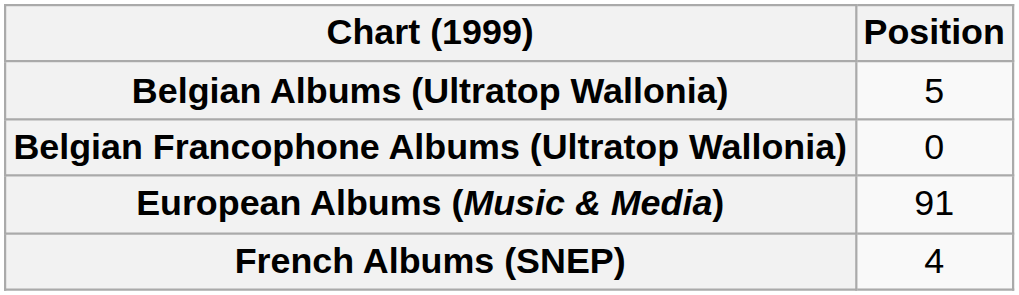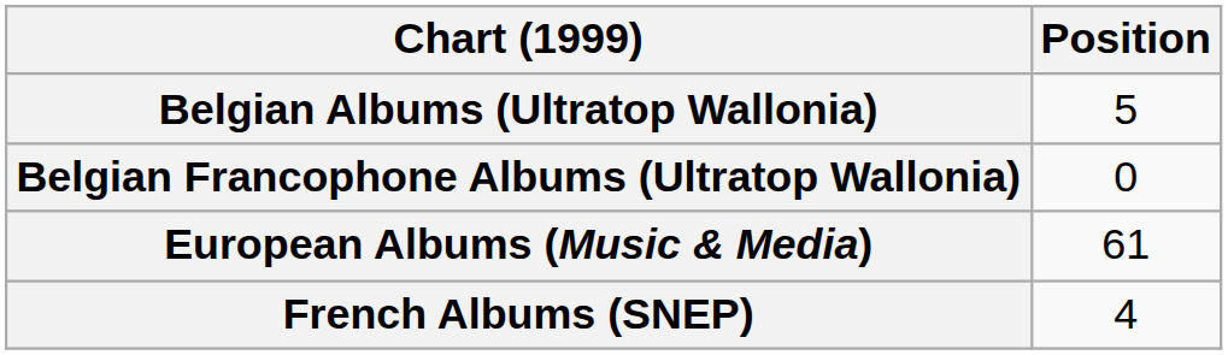 <table class="wikitable sortable plainrowheaders" style="text-align:center">
 <tr>
 <th scope="col">Chart (1999)</th>
 <th scope="col">Position</th>
 </tr>
 <tr>
 <th scope="row">Belgian Albums (Ultratop Wallonia)</th>
 <td>5</td>
 </tr>
 <tr>
 <th scope="row">Belgian Francophone Albums (Ultratop Wallonia)</th>
 <td>0</td>
 </tr>
 <tr>
 <th scope="row">European Albums (<em>Music & Media</em>)</th>
-<td>91</td>
+<td>61</td>
 </tr>
 <tr>
 <th scope="row">French Albums (SNEP)</th>
 <td>4</td>
 </tr>
 </table>
